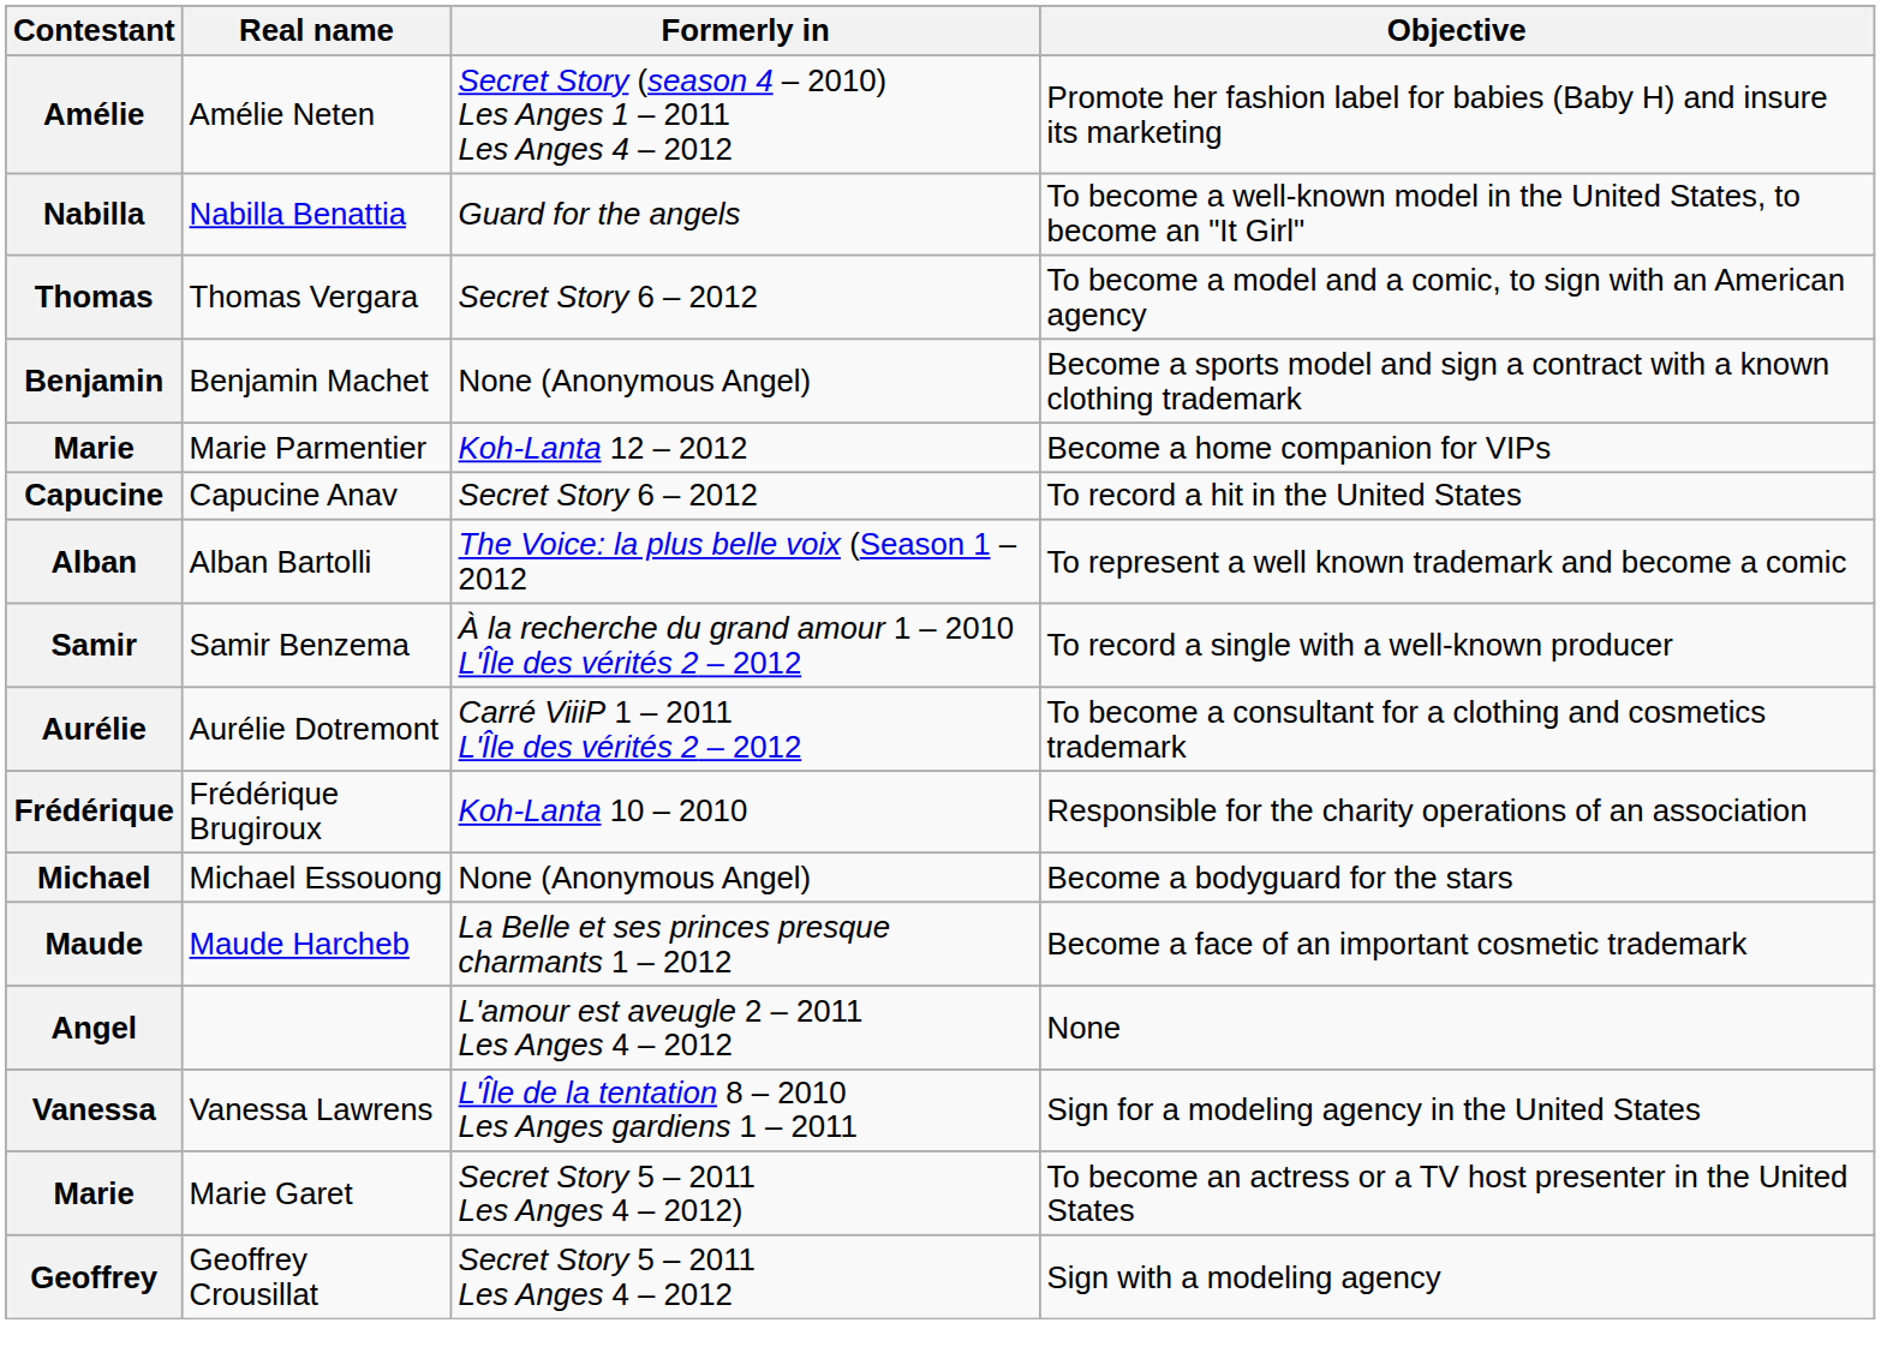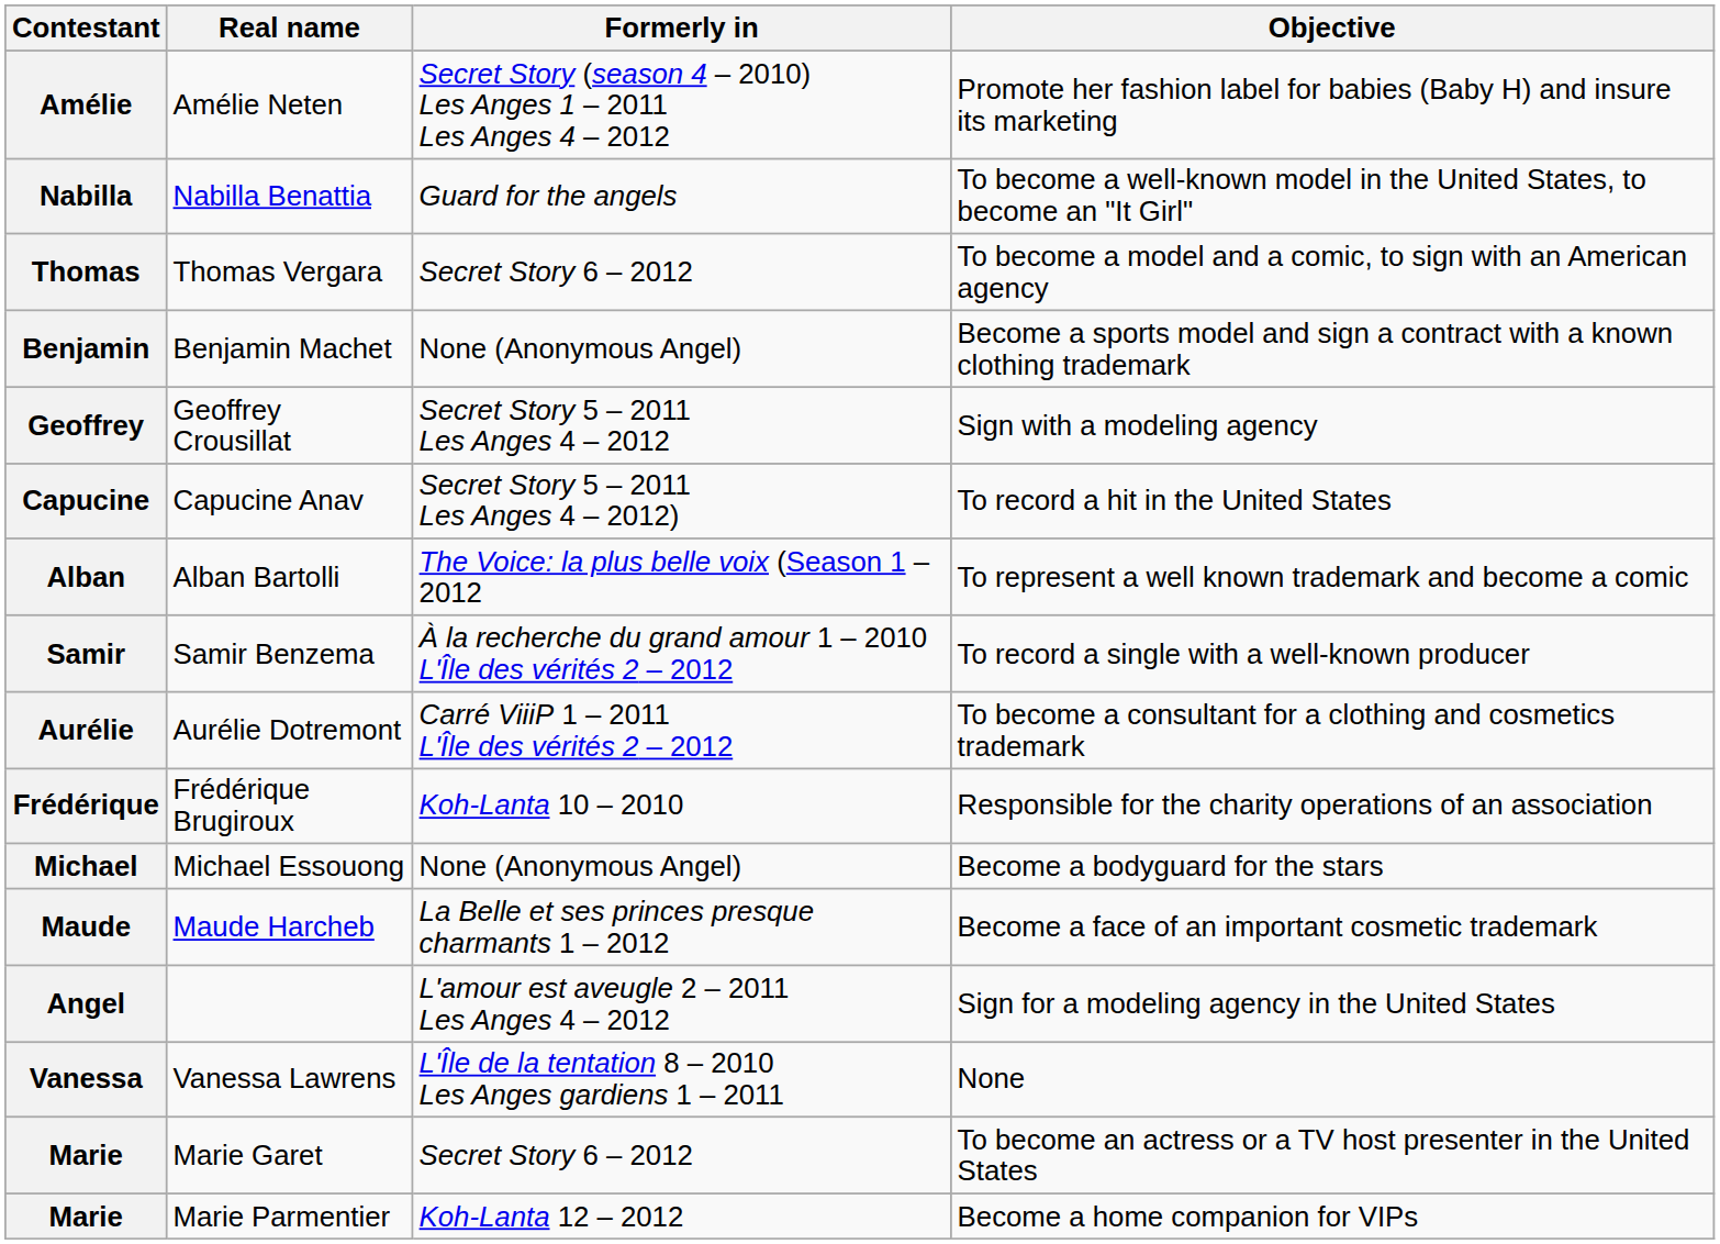 <table class="wikitable" style="font-size:90%;">
 <tr>
 <th>Contestant</th>
 <th>Real name</th>
 <th>Formerly in</th>
 <th>Objective</th>
 </tr>
 <tr>
 <th>Amélie</th>
 <td>Amélie Neten</td>
 <td><em><a href='#'>Secret Story</a></em> (<em><a href='#'>season 4</a></em> – 2010) <br><em>Les Anges 1</em> – 2011 <br><em>Les Anges 4</em> – 2012</td>
 <td>Promote her fashion label for babies (Baby H) and insure its marketing</td>
 </tr>
 <tr>
 <th>Nabilla</th>
 <td><a href='#'>Nabilla Benattia</a></td>
 <td><em>Guard for the angels</em></td>
 <td>To become a well-known model in the United States, to become an "It Girl"</td>
 </tr>
 <tr>
 <th>Thomas</th>
 <td>Thomas Vergara</td>
 <td><em>Secret Story</em> 6 – 2012</td>
 <td>To become a model and a comic, to sign with an American agency</td>
 </tr>
 <tr>
 <th>Benjamin</th>
 <td>Benjamin Machet</td>
 <td>None (Anonymous Angel)</td>
 <td>Become a sports model and sign a contract with a known clothing trademark</td>
 </tr>
 <tr>
-<th>Marie</th>
-<td>Marie Parmentier</td>
-<td><em><a href='#'>Koh-Lanta</a></em> 12 – 2012</td>
-<td>Become a home companion for VIPs</td>
+<th>Geoffrey</th>
+<td>Geoffrey Crousillat</td>
+<td><em>Secret Story</em> 5 – 2011 <br><em>Les Anges</em> 4 – 2012</td>
+<td>Sign with a modeling agency</td>
 </tr>
 <tr>
 <th>Capucine</th>
 <td>Capucine Anav</td>
-<td><em>Secret Story</em> 6 – 2012</td>
+<td><em>Secret Story</em> 5 – 2011 <br><em>Les Anges</em> 4 – 2012)</td>
 <td>To record a hit in the United States</td>
 </tr>
 <tr>
 <th>Alban</th>
 <td>Alban Bartolli</td>
 <td><em><a href='#'>The Voice: la plus belle voix</a></em> (<a href='#'>Season 1</a> – 2012</td>
 <td>To represent a well known trademark and become a comic</td>
 </tr>
 <tr>
 <th>Samir</th>
 <td>Samir Benzema</td>
 <td><em>À la recherche du grand amour</em> 1 – 2010 <br> <a href='#'><em>L'Île des vérités 2</em> – 2012</a></td>
 <td>To record a single with a well-known producer</td>
 </tr>
 <tr>
 <th>Aurélie</th>
 <td>Aurélie Dotremont</td>
 <td><em>Carré ViiiP</em> 1 – 2011 <br><a href='#'><em>L'Île des vérités 2</em> – 2012</a></td>
 <td>To become a consultant for a clothing and cosmetics trademark</td>
 </tr>
 <tr>
 <th>Frédérique</th>
 <td>Frédérique Brugiroux</td>
 <td><em><a href='#'>Koh-Lanta</a></em> 10 – 2010</td>
 <td>Responsible for the charity operations of an association</td>
 </tr>
 <tr>
 <th>Michael</th>
 <td>Michael Essouong</td>
 <td>None (Anonymous Angel)</td>
 <td>Become a bodyguard for the stars</td>
 </tr>
 <tr>
 <th>Maude</th>
 <td><a href='#'>Maude Harcheb</a></td>
 <td><em>La Belle et ses princes presque charmants</em> 1 – 2012</td>
 <td>Become a face of an important cosmetic trademark</td>
 </tr>
 <tr>
 <th>Angel</th>
 <td></td>
 <td><em>L'amour est aveugle</em> 2 – 2011 <br><em>Les Anges</em> 4 – 2012</td>
-<td>None</td>
+<td>Sign for a modeling agency in the United States</td>
 </tr>
 <tr>
 <th>Vanessa</th>
 <td>Vanessa Lawrens</td>
 <td><em><a href='#'>L'Île de la tentation</a></em> 8 – 2010 <br> <em>Les Anges gardiens</em> 1 – 2011</td>
-<td>Sign for a modeling agency in the United States</td>
+<td>None</td>
 </tr>
 <tr>
 <th>Marie</th>
 <td>Marie Garet</td>
-<td><em>Secret Story</em> 5 – 2011 <br><em>Les Anges</em> 4 – 2012)</td>
+<td><em>Secret Story</em> 6 – 2012</td>
 <td>To become an actress or a TV host presenter in the United States</td>
 </tr>
 <tr>
-<th>Geoffrey</th>
-<td>Geoffrey Crousillat</td>
-<td><em>Secret Story</em> 5 – 2011 <br><em>Les Anges</em> 4 – 2012</td>
-<td>Sign with a modeling agency</td>
+<th>Marie</th>
+<td>Marie Parmentier</td>
+<td><em><a href='#'>Koh-Lanta</a></em> 12 – 2012</td>
+<td>Become a home companion for VIPs</td>
 </tr>
 </table>
